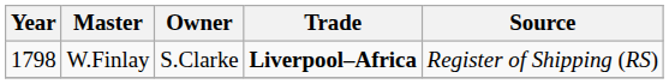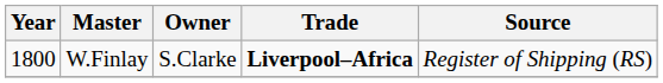 <table class=" wikitable">
 <tr>
 <th>Year</th>
 <th>Master</th>
 <th>Owner</th>
 <th>Trade</th>
 <th>Source</th>
 </tr>
 <tr>
-<td>1798</td>
+<td>1800</td>
 <td>W.Finlay</td>
 <td>S.Clarke</td>
 <td><strong>Liverpool–Africa</strong></td>
 <td><em>Register of Shipping</em> (<em>RS</em>)</td>
 </tr>
 <tr>
 </tr>
 </table>
